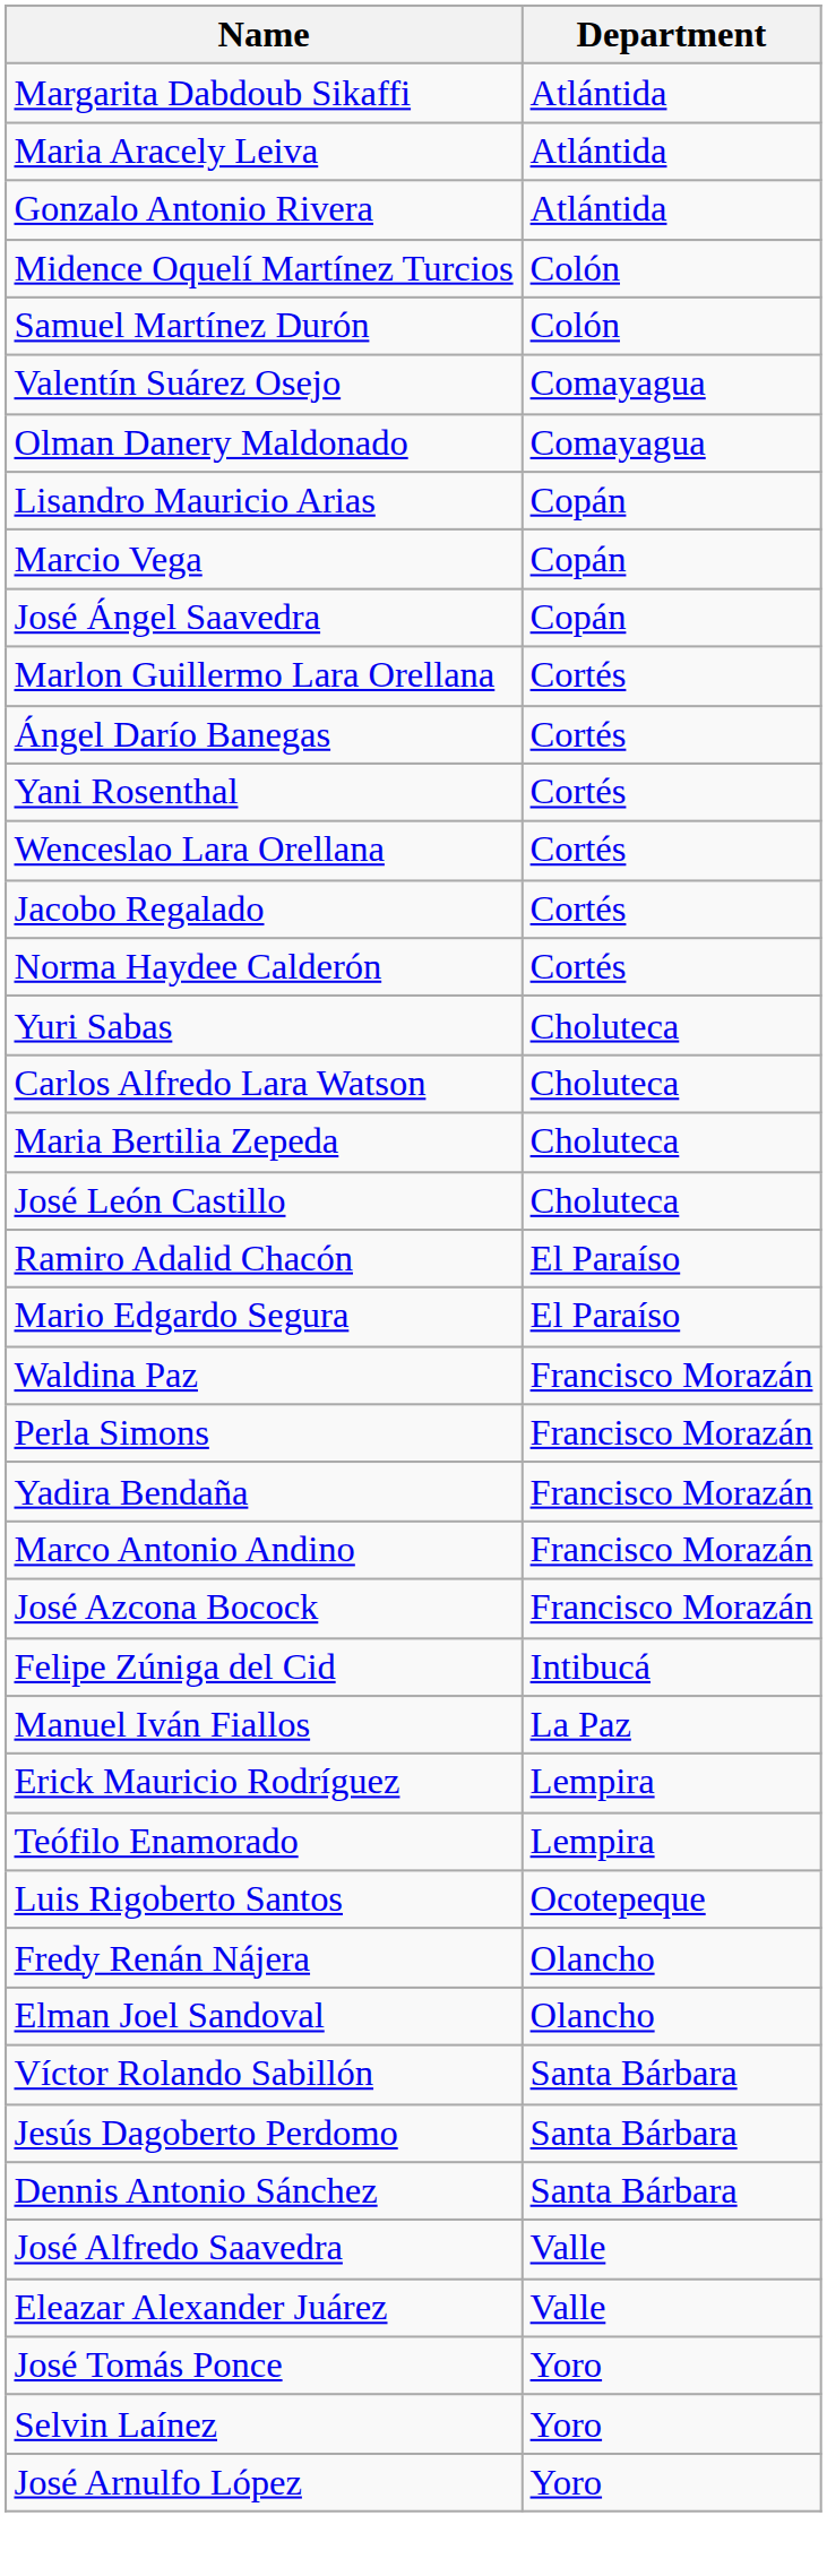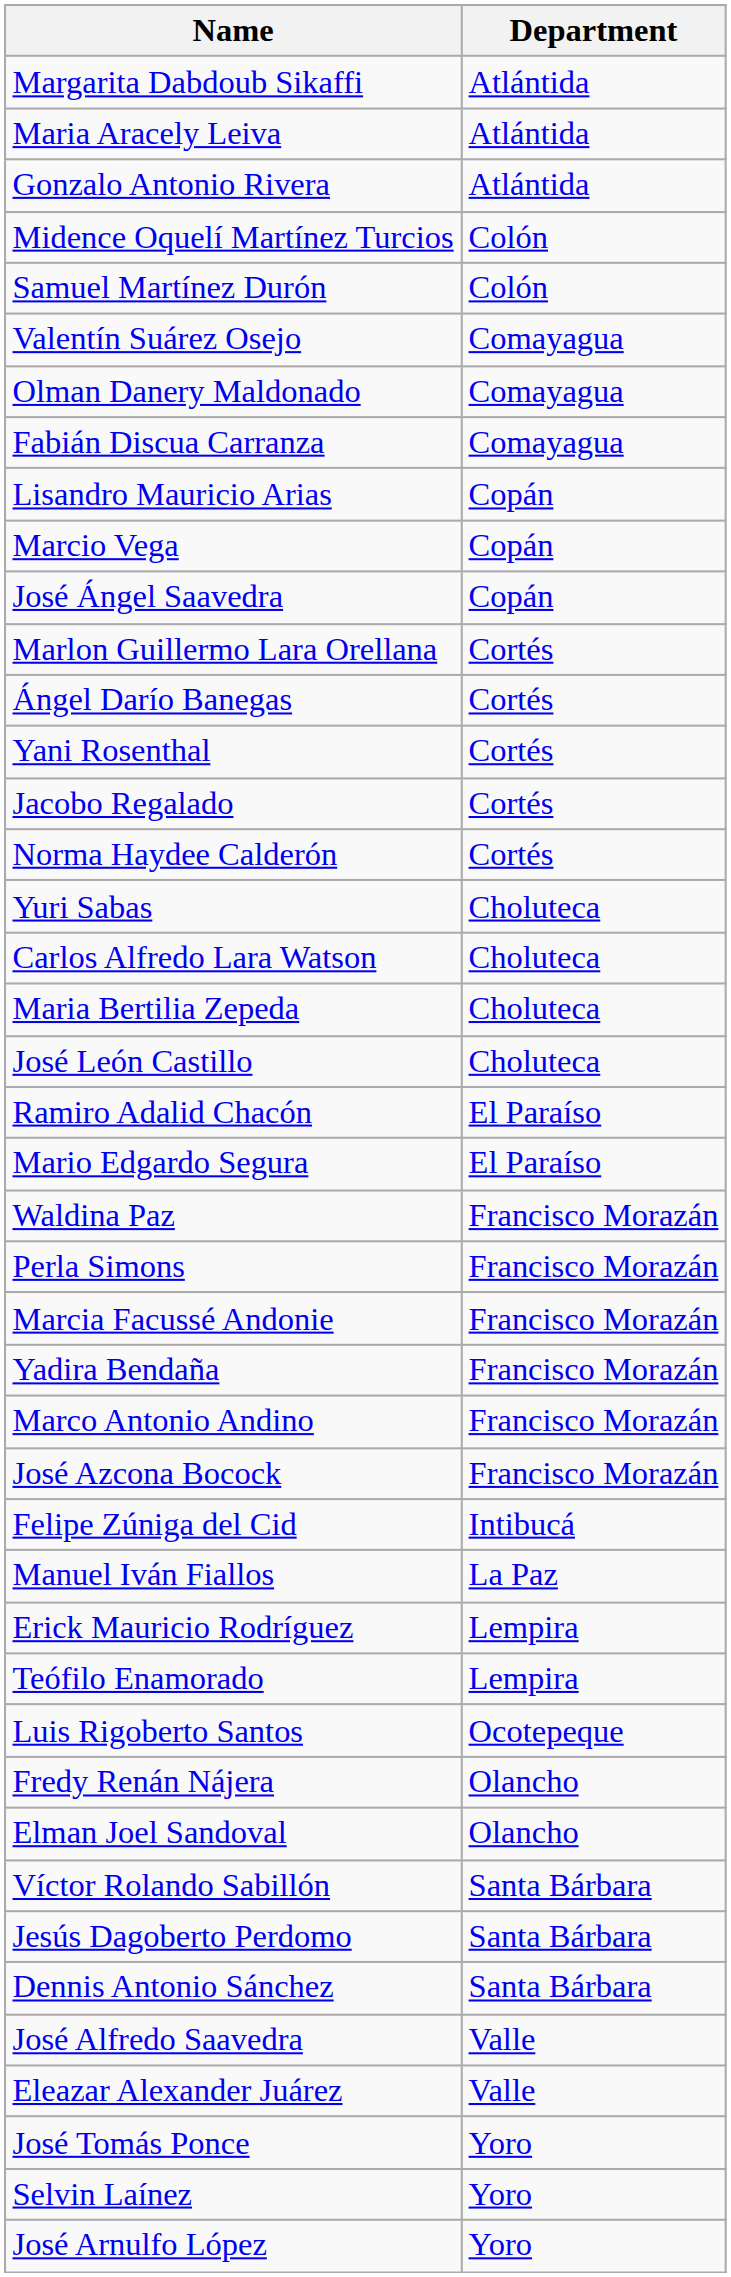 <table class="wikitable sortable">
 <tr>
 <th>Name</th>
 <th>Department</th>
 </tr>
 <tr>
 <td><a href='#'>Margarita Dabdoub Sikaffi</a></td>
 <td><a href='#'>Atlántida</a></td>
 </tr>
 <tr>
 <td><a href='#'>Maria Aracely Leiva</a></td>
 <td><a href='#'>Atlántida</a></td>
 </tr>
 <tr>
 <td><a href='#'>Gonzalo Antonio Rivera</a></td>
 <td><a href='#'>Atlántida</a></td>
 </tr>
 <tr>
 <td><a href='#'>Midence Oquelí Martínez Turcios</a></td>
 <td><a href='#'>Colón</a></td>
 </tr>
 <tr>
 <td><a href='#'>Samuel Martínez Durón</a></td>
 <td><a href='#'>Colón</a></td>
 </tr>
 <tr>
 <td><a href='#'>Valentín Suárez Osejo</a></td>
 <td><a href='#'>Comayagua</a></td>
 </tr>
 <tr>
 <td><a href='#'>Olman Danery Maldonado</a></td>
 <td><a href='#'>Comayagua</a></td>
 </tr>
 <tr>
+<td><a href='#'>Fabián Discua Carranza</a></td>
+<td><a href='#'>Comayagua</a></td>
+</tr>
+<tr>
 <td><a href='#'>Lisandro Mauricio Arias</a></td>
 <td><a href='#'>Copán</a></td>
 </tr>
 <tr>
 <td><a href='#'>Marcio Vega</a></td>
 <td><a href='#'>Copán</a></td>
 </tr>
 <tr>
 <td><a href='#'>José Ángel Saavedra</a></td>
 <td><a href='#'>Copán</a></td>
 </tr>
 <tr>
 <td><a href='#'>Marlon Guillermo Lara Orellana</a></td>
 <td><a href='#'>Cortés</a></td>
 </tr>
 <tr>
 <td><a href='#'>Ángel Darío Banegas</a></td>
 <td><a href='#'>Cortés</a></td>
 </tr>
 <tr>
 <td><a href='#'>Yani Rosenthal</a></td>
-<td><a href='#'>Cortés</a></td>
-</tr>
-<tr>
-<td><a href='#'>Wenceslao Lara Orellana</a></td>
 <td><a href='#'>Cortés</a></td>
 </tr>
 <tr>
 <td><a href='#'>Jacobo Regalado</a></td>
 <td><a href='#'>Cortés</a></td>
 </tr>
 <tr>
 <td><a href='#'>Norma Haydee Calderón</a></td>
 <td><a href='#'>Cortés</a></td>
 </tr>
 <tr>
 <td><a href='#'>Yuri Sabas</a></td>
 <td><a href='#'>Choluteca</a></td>
 </tr>
 <tr>
 <td><a href='#'>Carlos Alfredo Lara Watson</a></td>
 <td><a href='#'>Choluteca</a></td>
 </tr>
 <tr>
 <td><a href='#'>Maria Bertilia Zepeda</a></td>
 <td><a href='#'>Choluteca</a></td>
 </tr>
 <tr>
 <td><a href='#'>José León Castillo</a></td>
 <td><a href='#'>Choluteca</a></td>
 </tr>
 <tr>
 <td><a href='#'>Ramiro Adalid Chacón</a></td>
 <td><a href='#'>El Paraíso</a></td>
 </tr>
 <tr>
 <td><a href='#'>Mario Edgardo Segura</a></td>
 <td><a href='#'>El Paraíso</a></td>
 </tr>
 <tr>
 <td><a href='#'>Waldina Paz</a></td>
 <td><a href='#'>Francisco Morazán</a></td>
 </tr>
 <tr>
 <td><a href='#'>Perla Simons</a></td>
+<td><a href='#'>Francisco Morazán</a></td>
+</tr>
+<tr>
+<td><a href='#'>Marcia Facussé Andonie</a></td>
 <td><a href='#'>Francisco Morazán</a></td>
 </tr>
 <tr>
 <td><a href='#'>Yadira Bendaña</a></td>
 <td><a href='#'>Francisco Morazán</a></td>
 </tr>
 <tr>
 <td><a href='#'>Marco Antonio Andino</a></td>
 <td><a href='#'>Francisco Morazán</a></td>
 </tr>
 <tr>
 <td><a href='#'>José Azcona Bocock</a></td>
 <td><a href='#'>Francisco Morazán</a></td>
 </tr>
 <tr>
 <td><a href='#'>Felipe Zúniga del Cid</a></td>
 <td><a href='#'>Intibucá</a></td>
 </tr>
 <tr>
 <td><a href='#'>Manuel Iván Fiallos</a></td>
 <td><a href='#'>La Paz</a></td>
 </tr>
 <tr>
 <td><a href='#'>Erick Mauricio Rodríguez</a></td>
 <td><a href='#'>Lempira</a></td>
 </tr>
 <tr>
 <td><a href='#'>Teófilo Enamorado</a></td>
 <td><a href='#'>Lempira</a></td>
 </tr>
 <tr>
 <td><a href='#'>Luis Rigoberto Santos</a></td>
 <td><a href='#'>Ocotepeque</a></td>
 </tr>
 <tr>
 <td><a href='#'>Fredy Renán Nájera</a></td>
 <td><a href='#'>Olancho</a></td>
 </tr>
 <tr>
 <td><a href='#'>Elman Joel Sandoval</a></td>
 <td><a href='#'>Olancho</a></td>
 </tr>
 <tr>
 <td><a href='#'>Víctor Rolando Sabillón</a></td>
 <td><a href='#'>Santa Bárbara</a></td>
 </tr>
 <tr>
 <td><a href='#'>Jesús Dagoberto Perdomo</a></td>
 <td><a href='#'>Santa Bárbara</a></td>
 </tr>
 <tr>
 <td><a href='#'>Dennis Antonio Sánchez</a></td>
 <td><a href='#'>Santa Bárbara</a></td>
 </tr>
 <tr>
 <td><a href='#'>José Alfredo Saavedra</a></td>
 <td><a href='#'>Valle</a></td>
 </tr>
 <tr>
 <td><a href='#'>Eleazar Alexander Juárez</a></td>
 <td><a href='#'>Valle</a></td>
 </tr>
 <tr>
 <td><a href='#'>José Tomás Ponce</a></td>
 <td><a href='#'>Yoro</a></td>
 </tr>
 <tr>
 <td><a href='#'>Selvin Laínez</a></td>
 <td><a href='#'>Yoro</a></td>
 </tr>
 <tr>
 <td><a href='#'>José Arnulfo López</a></td>
 <td><a href='#'>Yoro</a></td>
 </tr>
 </table>
